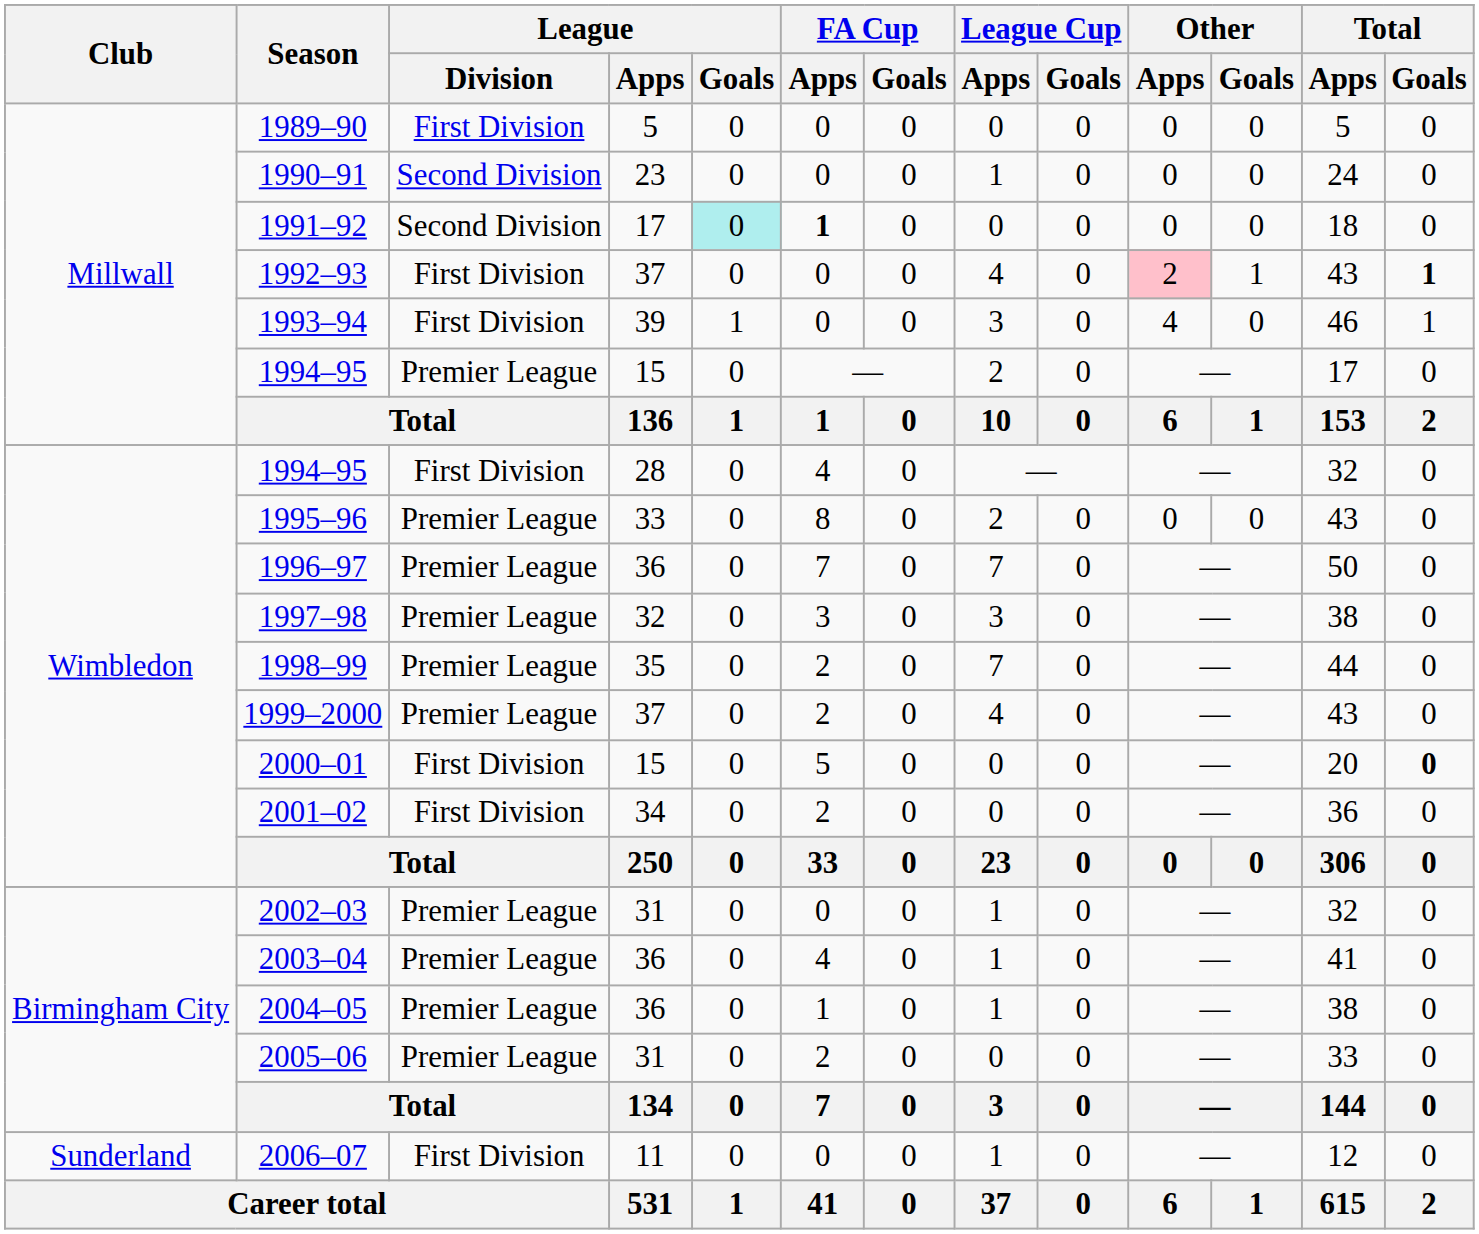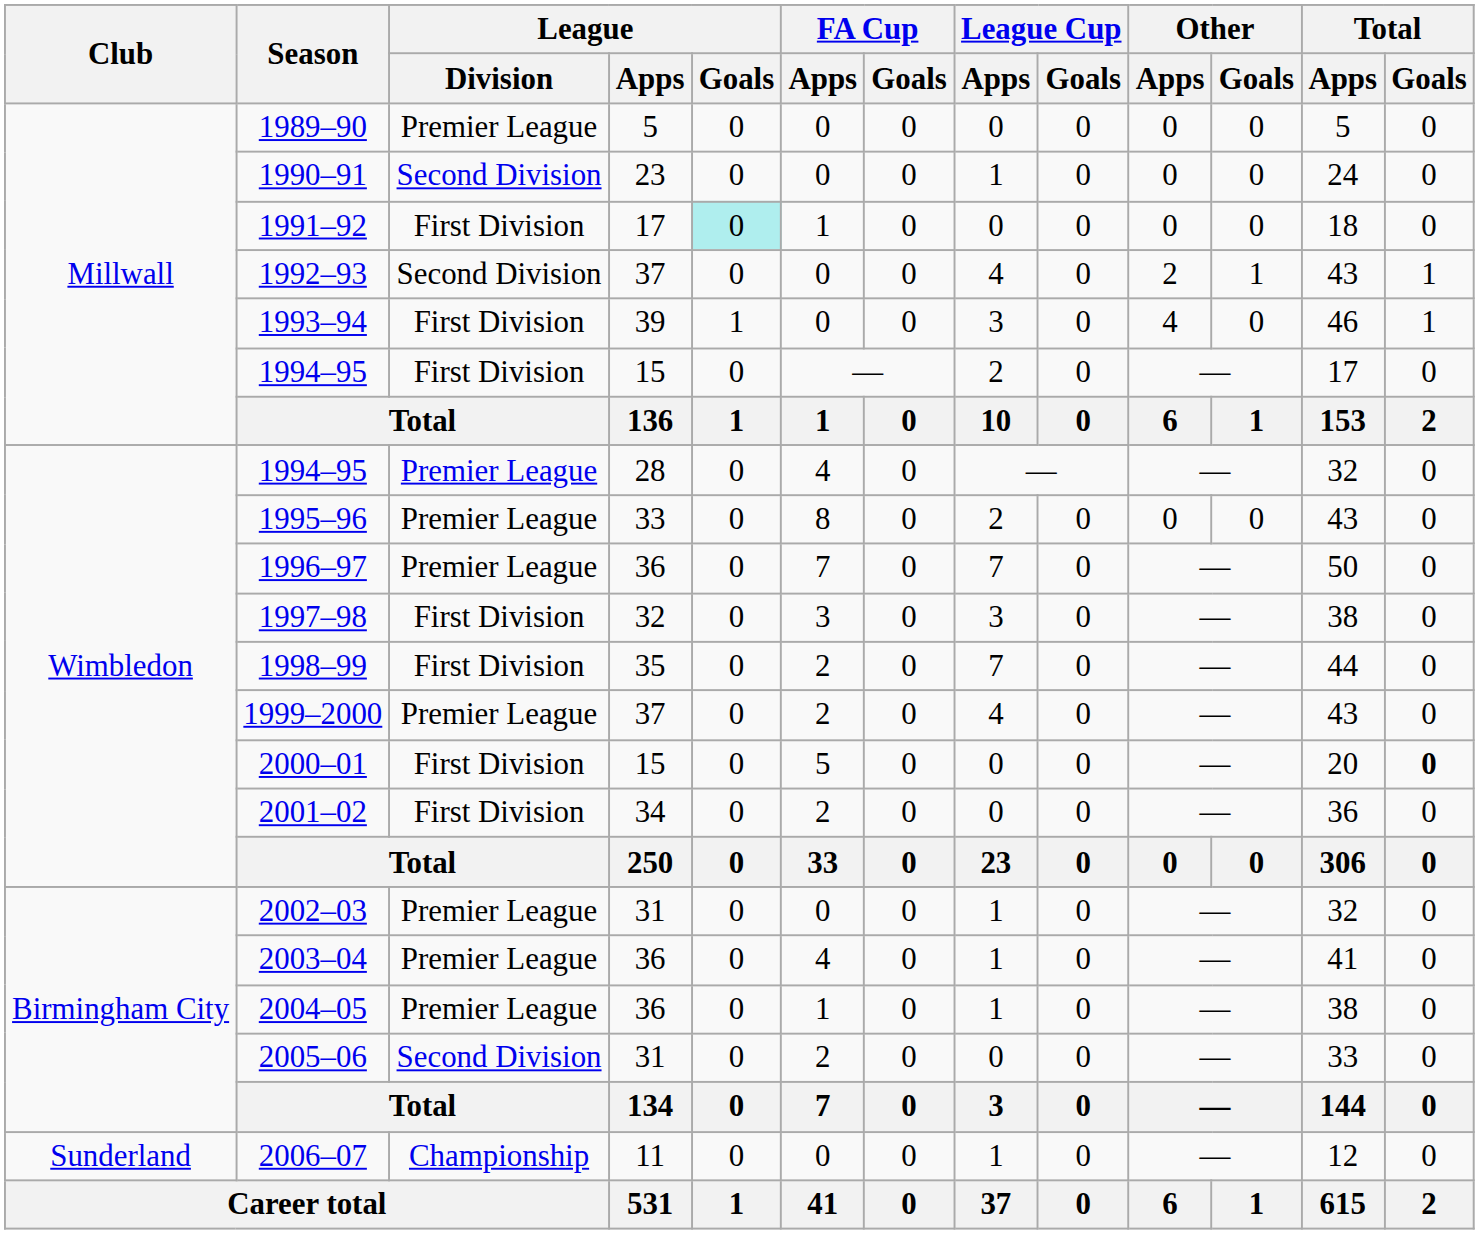 <table class="wikitable" style="text-align:center">
 <tr>
 <th rowspan="2">Club</th>
 <th rowspan="2">Season</th>
 <th colspan="3">League</th>
 <th colspan="2"><a href='#'>FA Cup</a></th>
 <th colspan="2"><a href='#'>League Cup</a></th>
 <th colspan="2">Other</th>
 <th colspan="2">Total</th>
 </tr>
 <tr>
 <th>Division</th>
 <th>Apps</th>
 <th>Goals</th>
 <th>Apps</th>
 <th>Goals</th>
 <th>Apps</th>
 <th>Goals</th>
 <th>Apps</th>
 <th>Goals</th>
 <th>Apps</th>
 <th>Goals</th>
 </tr>
 <tr>
 <td rowspan="7"><a href='#'>Millwall</a></td>
 <td><a href='#'>1989–90</a></td>
-<td><a href='#'>First Division</a></td>
+<td>Premier League</td>
 <td>5</td>
 <td>0</td>
 <td>0</td>
 <td>0</td>
 <td>0</td>
 <td>0</td>
 <td>0</td>
 <td>0</td>
 <td>5</td>
 <td>0</td>
 </tr>
 <tr>
 <td><a href='#'>1990–91</a></td>
 <td><a href='#'>Second Division</a></td>
 <td>23</td>
 <td>0</td>
 <td>0</td>
 <td>0</td>
 <td>1</td>
 <td>0</td>
 <td>0</td>
 <td>0</td>
 <td>24</td>
 <td>0</td>
 </tr>
 <tr>
 <td><a href='#'>1991–92</a></td>
-<td>Second Division</td>
+<td>First Division</td>
 <td>17</td>
 <td style="background: paleturquoise;">0</td>
-<td><strong>1</strong></td>
+<td>1</td>
 <td>0</td>
 <td>0</td>
 <td>0</td>
 <td>0</td>
 <td>0</td>
 <td>18</td>
 <td>0</td>
 </tr>
 <tr>
 <td><a href='#'>1992–93</a></td>
-<td>First Division</td>
+<td>Second Division</td>
 <td>37</td>
 <td>0</td>
 <td>0</td>
 <td>0</td>
 <td>4</td>
 <td>0</td>
-<td style="background: pink;">2</td>
+<td>2</td>
 <td>1</td>
 <td>43</td>
-<td><strong>1</strong></td>
+<td>1</td>
 </tr>
 <tr>
 <td><a href='#'>1993–94</a></td>
 <td>First Division</td>
 <td>39</td>
 <td>1</td>
 <td>0</td>
 <td>0</td>
 <td>3</td>
 <td>0</td>
 <td>4</td>
 <td>0</td>
 <td>46</td>
 <td>1</td>
 </tr>
 <tr>
 <td><a href='#'>1994–95</a></td>
-<td>Premier League</td>
+<td>First Division</td>
 <td>15</td>
 <td>0</td>
 <td colspan="2">—</td>
 <td>2</td>
 <td>0</td>
 <td colspan="2">—</td>
 <td>17</td>
 <td>0</td>
 </tr>
 <tr>
 <th colspan="2">Total</th>
 <th>136</th>
 <th>1</th>
 <th>1</th>
 <th>0</th>
 <th>10</th>
 <th>0</th>
 <th>6</th>
 <th>1</th>
 <th>153</th>
 <th>2</th>
 </tr>
 <tr>
 <td rowspan="9"><a href='#'>Wimbledon</a></td>
 <td><a href='#'>1994–95</a></td>
-<td>First Division</td>
+<td><a href='#'>Premier League</a></td>
 <td>28</td>
 <td>0</td>
 <td>4</td>
 <td>0</td>
 <td colspan="2">—</td>
 <td colspan="2">—</td>
 <td>32</td>
 <td>0</td>
 </tr>
 <tr>
 <td><a href='#'>1995–96</a></td>
 <td>Premier League</td>
 <td>33</td>
 <td>0</td>
 <td>8</td>
 <td>0</td>
 <td>2</td>
 <td>0</td>
 <td>0</td>
 <td>0</td>
 <td>43</td>
 <td>0</td>
 </tr>
 <tr>
 <td><a href='#'>1996–97</a></td>
 <td>Premier League</td>
 <td>36</td>
 <td>0</td>
 <td>7</td>
 <td>0</td>
 <td>7</td>
 <td>0</td>
 <td colspan="2">—</td>
 <td>50</td>
 <td>0</td>
 </tr>
 <tr>
 <td><a href='#'>1997–98</a></td>
-<td>Premier League</td>
+<td>First Division</td>
 <td>32</td>
 <td>0</td>
 <td>3</td>
 <td>0</td>
 <td>3</td>
 <td>0</td>
 <td colspan="2">—</td>
 <td>38</td>
 <td>0</td>
 </tr>
 <tr>
 <td><a href='#'>1998–99</a></td>
-<td>Premier League</td>
+<td>First Division</td>
 <td>35</td>
 <td>0</td>
 <td>2</td>
 <td>0</td>
 <td>7</td>
 <td>0</td>
 <td colspan="2">—</td>
 <td>44</td>
 <td>0</td>
 </tr>
 <tr>
 <td><a href='#'>1999–2000</a></td>
 <td>Premier League</td>
 <td>37</td>
 <td>0</td>
 <td>2</td>
 <td>0</td>
 <td>4</td>
 <td>0</td>
 <td colspan="2">—</td>
 <td>43</td>
 <td>0</td>
 </tr>
 <tr>
 <td><a href='#'>2000–01</a></td>
 <td>First Division</td>
 <td>15</td>
 <td>0</td>
 <td>5</td>
 <td>0</td>
 <td>0</td>
 <td>0</td>
 <td colspan="2">—</td>
 <td>20</td>
 <td><strong>0</strong></td>
 </tr>
 <tr>
 <td><a href='#'>2001–02</a></td>
 <td>First Division</td>
 <td>34</td>
 <td>0</td>
 <td>2</td>
 <td>0</td>
 <td>0</td>
 <td>0</td>
 <td colspan="2">—</td>
 <td>36</td>
 <td>0</td>
 </tr>
 <tr>
 <th colspan="2">Total</th>
 <th>250</th>
 <th>0</th>
 <th>33</th>
 <th>0</th>
 <th>23</th>
 <th>0</th>
 <th>0</th>
 <th>0</th>
 <th>306</th>
 <th>0</th>
 </tr>
 <tr>
 <td rowspan="5"><a href='#'>Birmingham City</a></td>
 <td><a href='#'>2002–03</a></td>
 <td>Premier League</td>
 <td>31</td>
 <td>0</td>
 <td>0</td>
 <td>0</td>
 <td>1</td>
 <td>0</td>
 <td colspan="2">—</td>
 <td>32</td>
 <td>0</td>
 </tr>
 <tr>
 <td><a href='#'>2003–04</a></td>
 <td>Premier League</td>
 <td>36</td>
 <td>0</td>
 <td>4</td>
 <td>0</td>
 <td>1</td>
 <td>0</td>
 <td colspan="2">—</td>
 <td>41</td>
 <td>0</td>
 </tr>
 <tr>
 <td><a href='#'>2004–05</a></td>
 <td>Premier League</td>
 <td>36</td>
 <td>0</td>
 <td>1</td>
 <td>0</td>
 <td>1</td>
 <td>0</td>
 <td colspan="2">—</td>
 <td>38</td>
 <td>0</td>
 </tr>
 <tr>
 <td><a href='#'>2005–06</a></td>
-<td>Premier League</td>
+<td><a href='#'>Second Division</a></td>
 <td>31</td>
 <td>0</td>
 <td>2</td>
 <td>0</td>
 <td>0</td>
 <td>0</td>
 <td colspan="2">—</td>
 <td>33</td>
 <td>0</td>
 </tr>
 <tr>
 <th colspan="2">Total</th>
 <th>134</th>
 <th>0</th>
 <th>7</th>
 <th>0</th>
 <th>3</th>
 <th>0</th>
 <th colspan="2">—</th>
 <th>144</th>
 <th>0</th>
 </tr>
 <tr>
 <td><a href='#'>Sunderland</a></td>
 <td><a href='#'>2006–07</a></td>
-<td>First Division</td>
+<td><a href='#'>Championship</a></td>
 <td>11</td>
 <td>0</td>
 <td>0</td>
 <td>0</td>
 <td>1</td>
 <td>0</td>
 <td colspan="2">—</td>
 <td>12</td>
 <td>0</td>
 </tr>
 <tr>
 <th colspan="3">Career total</th>
 <th>531</th>
 <th>1</th>
 <th>41</th>
 <th>0</th>
 <th>37</th>
 <th>0</th>
 <th>6</th>
 <th>1</th>
 <th>615</th>
 <th>2</th>
 </tr>
 </table>
